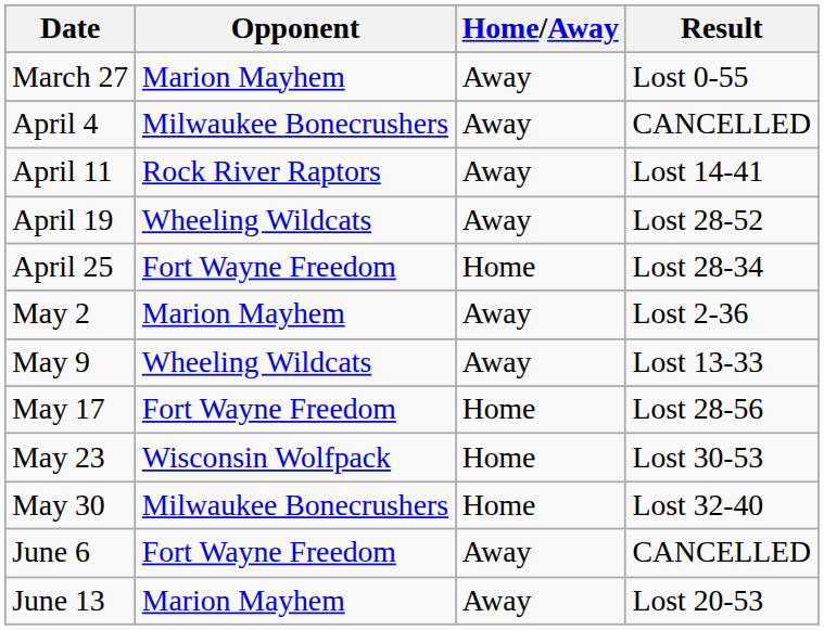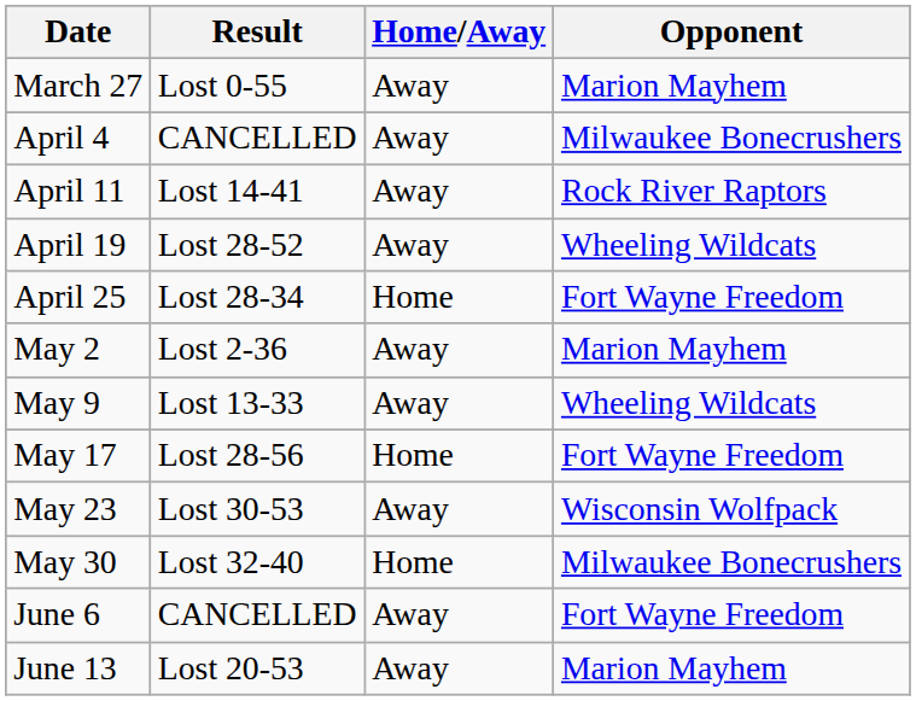 <table class="wikitable">
 <tr>
 <th>Date</th>
+<th>Result</th>
+<th><a href='#'>Home</a>/<a href='#'>Away</a></th>
 <th>Opponent</th>
-<th><a href='#'>Home</a>/<a href='#'>Away</a></th>
-<th>Result</th>
 </tr>
 <tr>
 <td>March 27</td>
+<td>Lost 0-55</td>
+<td>Away</td>
 <td><a href='#'>Marion Mayhem</a></td>
-<td>Away</td>
-<td>Lost 0-55</td>
 </tr>
 <tr>
 <td>April 4</td>
+<td>CANCELLED</td>
+<td>Away</td>
 <td><a href='#'>Milwaukee Bonecrushers</a></td>
-<td>Away</td>
-<td>CANCELLED</td>
 </tr>
 <tr>
 <td>April 11</td>
+<td>Lost 14-41</td>
+<td>Away</td>
 <td><a href='#'>Rock River Raptors</a></td>
-<td>Away</td>
-<td>Lost 14-41</td>
 </tr>
 <tr>
 <td>April 19</td>
+<td>Lost 28-52</td>
+<td>Away</td>
 <td><a href='#'>Wheeling Wildcats</a></td>
-<td>Away</td>
-<td>Lost 28-52</td>
 </tr>
 <tr>
 <td>April 25</td>
+<td>Lost 28-34</td>
+<td>Home</td>
 <td><a href='#'>Fort Wayne Freedom</a></td>
-<td>Home</td>
-<td>Lost 28-34</td>
 </tr>
 <tr>
 <td>May 2</td>
+<td>Lost 2-36</td>
+<td>Away</td>
 <td><a href='#'>Marion Mayhem</a></td>
-<td>Away</td>
-<td>Lost 2-36</td>
 </tr>
 <tr>
 <td>May 9</td>
+<td>Lost 13-33</td>
+<td>Away</td>
 <td><a href='#'>Wheeling Wildcats</a></td>
-<td>Away</td>
-<td>Lost 13-33</td>
 </tr>
 <tr>
 <td>May 17</td>
+<td>Lost 28-56</td>
+<td>Home</td>
 <td><a href='#'>Fort Wayne Freedom</a></td>
-<td>Home</td>
-<td>Lost 28-56</td>
 </tr>
 <tr>
 <td>May 23</td>
+<td>Lost 30-53</td>
+<td>Away</td>
 <td><a href='#'>Wisconsin Wolfpack</a></td>
-<td>Home</td>
-<td>Lost 30-53</td>
 </tr>
 <tr>
 <td>May 30</td>
+<td>Lost 32-40</td>
+<td>Home</td>
 <td><a href='#'>Milwaukee Bonecrushers</a></td>
-<td>Home</td>
-<td>Lost 32-40</td>
 </tr>
 <tr>
 <td>June 6</td>
+<td>CANCELLED</td>
+<td>Away</td>
 <td><a href='#'>Fort Wayne Freedom</a></td>
-<td>Away</td>
-<td>CANCELLED</td>
 </tr>
 <tr>
 <td>June 13</td>
+<td>Lost 20-53</td>
+<td>Away</td>
 <td><a href='#'>Marion Mayhem</a></td>
-<td>Away</td>
-<td>Lost 20-53</td>
 </tr>
 </table>
